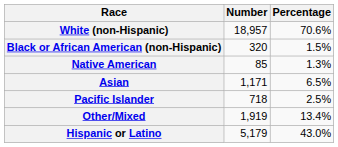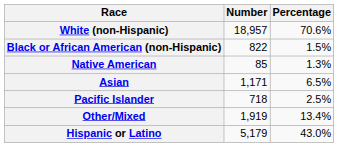 <table class="wikitable" style="text-align:right">
 <tr>
 <th scope="col">Race</th>
 <th scope="col">Number</th>
 <th scope="col">Percentage</th>
 </tr>
 <tr>
 <th scope="row"><a href='#'>White</a> (non-Hispanic)</th>
 <td>18,957</td>
 <td>70.6%</td>
 </tr>
 <tr>
 <th scope="row"><a href='#'>Black or African American</a> (non-Hispanic)</th>
-<td>320</td>
+<td>822</td>
 <td>1.5%</td>
 </tr>
 <tr>
 <th scope="row"><a href='#'>Native American</a></th>
 <td>85</td>
 <td>1.3%</td>
 </tr>
 <tr>
 <th scope="row"><a href='#'>Asian</a></th>
 <td>1,171</td>
 <td>6.5%</td>
 </tr>
 <tr>
 <th scope="row"><a href='#'>Pacific Islander</a></th>
 <td>718</td>
 <td>2.5%</td>
 </tr>
 <tr>
 <th scope="row"><a href='#'>Other/Mixed</a></th>
 <td>1,919</td>
 <td>13.4%</td>
 </tr>
 <tr>
 <th scope="row"><a href='#'>Hispanic</a> or <a href='#'>Latino</a></th>
 <td>5,179</td>
 <td>43.0%</td>
 </tr>
 </table>
